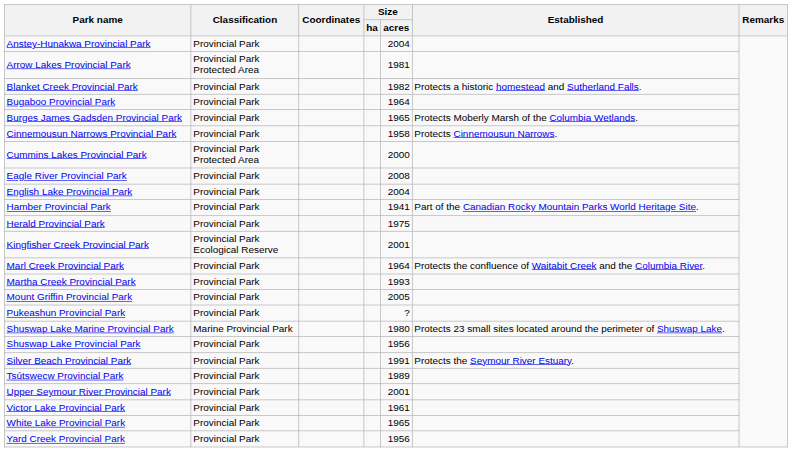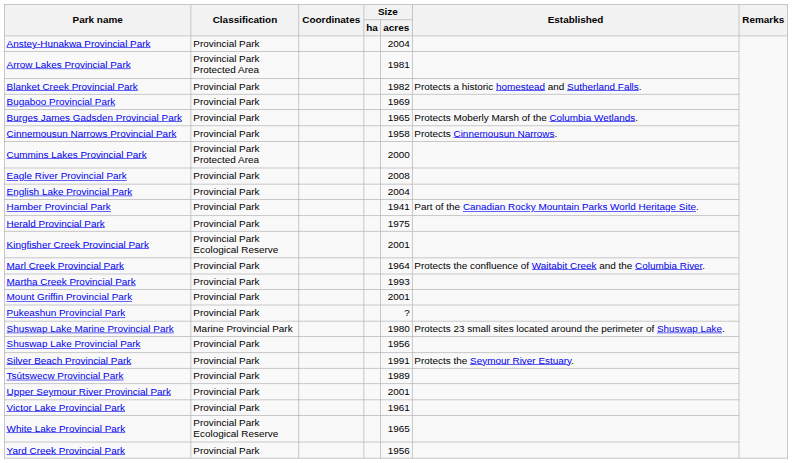 <table class="wikitable sortable" style="width:100%">
 <tr>
 <th style="width:*;" rowspan=2><strong>Park name</strong></th>
 <th style="width:*;" rowspan=2><strong>Classification</strong></th>
 <th style="width:*;" rowspan=2><strong>Coordinates</strong></th>
 <th style="width:*;" colspan=2><strong>Size</strong></th>
 <th style="width:*;" rowspan=2><strong>Established</strong></th>
 <th style="width:*;" class="unsortable" rowspan=2><strong>Remarks</strong></th>
 </tr>
 <tr>
 <th>ha</th>
 <th>acres</th>
 </tr>
 <tr>
 <td><a href='#'>Anstey-Hunakwa Provincial Park</a></td>
 <td>Provincial Park</td>
 <td></td>
 <td></td>
 <td align=right>2004</td>
 <td></td>
 </tr>
 <tr>
 <td><a href='#'>Arrow Lakes Provincial Park</a></td>
 <td>Provincial Park<br>Protected Area</td>
 <td></td>
 <td></td>
 <td align=right>1981</td>
 <td></td>
 </tr>
 <tr>
 <td><a href='#'>Blanket Creek Provincial Park</a></td>
 <td>Provincial Park</td>
 <td></td>
 <td></td>
 <td align=right>1982</td>
 <td>Protects a historic <a href='#'>homestead</a> and <a href='#'>Sutherland Falls</a>.</td>
 </tr>
 <tr>
 <td><a href='#'>Bugaboo Provincial Park</a></td>
 <td>Provincial Park</td>
 <td></td>
 <td></td>
-<td align=right>1964</td>
+<td align=right>1969</td>
 <td></td>
 </tr>
 <tr>
 <td><a href='#'>Burges James Gadsden Provincial Park</a></td>
 <td>Provincial Park</td>
 <td></td>
 <td></td>
 <td align=right>1965</td>
 <td>Protects Moberly Marsh of the <a href='#'>Columbia Wetlands</a>.</td>
 </tr>
 <tr>
 <td><a href='#'>Cinnemousun Narrows Provincial Park</a></td>
 <td>Provincial Park</td>
 <td></td>
 <td></td>
 <td align=right>1958</td>
 <td>Protects <a href='#'>Cinnemousun Narrows</a>.</td>
 </tr>
 <tr>
 <td><a href='#'>Cummins Lakes Provincial Park</a></td>
 <td>Provincial Park<br>Protected Area</td>
 <td></td>
 <td></td>
 <td align=right>2000</td>
 <td></td>
 </tr>
 <tr>
 <td><a href='#'>Eagle River Provincial Park</a></td>
 <td>Provincial Park</td>
 <td></td>
 <td></td>
 <td align=right>2008</td>
 <td></td>
 </tr>
 <tr>
 <td><a href='#'>English Lake Provincial Park</a></td>
 <td>Provincial Park</td>
 <td></td>
 <td></td>
 <td align=right>2004</td>
 <td></td>
 </tr>
 <tr>
 <td><a href='#'>Hamber Provincial Park</a></td>
 <td>Provincial Park</td>
 <td></td>
 <td></td>
 <td align=right>1941</td>
 <td>Part of the <a href='#'>Canadian Rocky Mountain Parks World Heritage Site</a>.</td>
 </tr>
 <tr>
 <td><a href='#'>Herald Provincial Park</a></td>
 <td>Provincial Park</td>
 <td></td>
 <td></td>
 <td align=right>1975</td>
 <td></td>
 </tr>
 <tr>
 <td><a href='#'>Kingfisher Creek Provincial Park</a></td>
 <td>Provincial Park<br>Ecological Reserve</td>
 <td></td>
 <td></td>
 <td align=right>2001</td>
 <td></td>
 </tr>
 <tr>
 <td><a href='#'>Marl Creek Provincial Park</a></td>
 <td>Provincial Park</td>
 <td></td>
 <td></td>
 <td align=right>1964</td>
 <td>Protects the confluence of <a href='#'>Waitabit Creek</a> and the <a href='#'>Columbia River</a>.</td>
 </tr>
 <tr>
 <td><a href='#'>Martha Creek Provincial Park</a></td>
 <td>Provincial Park</td>
 <td></td>
 <td></td>
 <td align=right>1993</td>
 <td></td>
 </tr>
 <tr>
 <td><a href='#'>Mount Griffin Provincial Park</a></td>
 <td>Provincial Park</td>
 <td></td>
 <td></td>
-<td align=right>2005</td>
+<td align=right>2001</td>
 <td></td>
 </tr>
 <tr>
 <td><a href='#'>Pukeashun Provincial Park</a></td>
 <td>Provincial Park</td>
 <td></td>
 <td></td>
 <td align=right>?</td>
 <td></td>
 </tr>
 <tr>
 <td><a href='#'>Shuswap Lake Marine Provincial Park</a></td>
 <td>Marine Provincial Park</td>
 <td></td>
 <td></td>
 <td align=right>1980</td>
 <td>Protects 23 small sites located around the perimeter of <a href='#'>Shuswap Lake</a>.</td>
 </tr>
 <tr>
 <td><a href='#'>Shuswap Lake Provincial Park</a></td>
 <td>Provincial Park</td>
 <td></td>
 <td></td>
 <td align=right>1956</td>
 <td></td>
 </tr>
 <tr>
 <td><a href='#'>Silver Beach Provincial Park</a></td>
 <td>Provincial Park</td>
 <td></td>
 <td></td>
 <td align=right>1991</td>
 <td>Protects the <a href='#'>Seymour River Estuary</a>.</td>
 </tr>
 <tr>
 <td><a href='#'>Tsútswecw Provincial Park</a></td>
 <td>Provincial Park</td>
 <td></td>
 <td></td>
 <td align=right>1989</td>
 <td></td>
 </tr>
 <tr>
 <td><a href='#'>Upper Seymour River Provincial Park</a></td>
 <td>Provincial Park</td>
 <td></td>
 <td></td>
 <td align=right>2001</td>
 <td></td>
 </tr>
 <tr>
 <td><a href='#'>Victor Lake Provincial Park</a></td>
 <td>Provincial Park</td>
 <td></td>
 <td></td>
 <td align=right>1961</td>
 <td></td>
 </tr>
 <tr>
 <td><a href='#'>White Lake Provincial Park</a></td>
-<td>Provincial Park</td>
+<td>Provincial Park<br>Ecological Reserve</td>
 <td></td>
 <td></td>
 <td align=right>1965</td>
 <td></td>
 </tr>
 <tr>
 <td><a href='#'>Yard Creek Provincial Park</a></td>
 <td>Provincial Park</td>
 <td></td>
 <td></td>
 <td align=right>1956</td>
 <td></td>
 </tr>
 </table>
